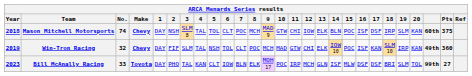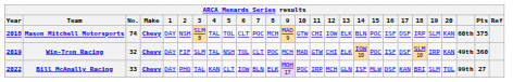 <table class="wikitable" style="text-align:center; font-size:75%">
 <tr>
 <th colspan=45><a href='#'>ARCA Menards Series</a> results</th>
 </tr>
 <tr>
 <th>Year</th>
 <th>Team</th>
 <th>No.</th>
 <th>Make</th>
 <th>1</th>
 <th>2</th>
 <th>3</th>
 <th>4</th>
 <th>5</th>
 <th>6</th>
 <th>7</th>
 <th>8</th>
 <th>9</th>
 <th>10</th>
 <th>11</th>
 <th>12</th>
 <th>13</th>
 <th>14</th>
 <th>15</th>
 <th>16</th>
 <th>17</th>
 <th>18</th>
 <th>19</th>
 <th>20</th>
 <th></th>
 <th>Pts</th>
 <th>Ref</th>
 </tr>
 <tr>
 <th><a href='#'>2018</a></th>
 <th><a href='#'>Mason Mitchell Motorsports</a></th>
 <th>74</th>
 <th><a href='#'>Chevy</a></th>
 <td><a href='#'>DAY</a></td>
 <td><a href='#'>NSH</a></td>
 <td style="background:#FFDF9F;"><a href='#'>SLM</a><br><small>8</small></td>
 <td><a href='#'>TAL</a></td>
 <td><a href='#'>TOL</a></td>
 <td><a href='#'>CLT</a></td>
 <td><a href='#'>POC</a></td>
 <td><a href='#'>MCH</a></td>
 <td style="background:#FFDF9F;"><a href='#'>MAD</a><br><small>9</small></td>
 <td><a href='#'>GTW</a></td>
 <td><a href='#'>CHI</a></td>
 <td><a href='#'>IOW</a></td>
 <td><a href='#'>ELK</a></td>
 <td><a href='#'>BLN</a></td>
 <td><a href='#'>POC</a></td>
 <td><a href='#'>ISF</a></td>
 <td><a href='#'>DSF</a></td>
 <td><a href='#'>IRP</a></td>
 <td><a href='#'>SLM</a></td>
 <td><a href='#'>KAN</a></td>
 <th>60th</th>
 <th>375</th>
 <th></th>
 </tr>
 <tr>
 <th><a href='#'>2019</a></th>
 <th><a href='#'>Win-Tron Racing</a></th>
 <th>32</th>
 <th><a href='#'>Chevy</a></th>
 <td><a href='#'>DAY</a></td>
 <td><a href='#'>FIF</a></td>
 <td><a href='#'>SLM</a></td>
 <td><a href='#'>TAL</a></td>
 <td><a href='#'>NSH</a></td>
 <td><a href='#'>TOL</a></td>
 <td><a href='#'>CLT</a></td>
 <td><a href='#'>POC</a></td>
 <td><a href='#'>MCH</a></td>
 <td><a href='#'>MAD</a></td>
 <td><a href='#'>GTW</a></td>
 <td><a href='#'>CHI</a></td>
 <td><a href='#'>ELK</a></td>
 <td style="background:#FFDF9F;"><a href='#'>IOW</a><br><small>10</small></td>
 <td><a href='#'>POC</a></td>
 <td><a href='#'>ISF</a></td>
-<td><a href='#'>KAN</a></td>
+<td><a href='#'>DSF</a></td>
 <td style="background:#FFDF9F;"><a href='#'>SLM</a><br><small>10</small></td>
 <td><a href='#'>IRP</a></td>
 <td><a href='#'>KAN</a></td>
 <th>49th</th>
 <th>360</th>
 <th></th>
 </tr>
 <tr>
-<th><a href='#'>2023</a></th>
+<th><a href='#'>2022</a></th>
 <th><a href='#'>Bill McAnally Racing</a></th>
 <th>33</th>
-<th><a href='#'>Toyota</a></th>
+<th><a href='#'>Chevy</a></th>
 <td><a href='#'>DAY</a></td>
 <td><a href='#'>PHO</a></td>
 <td><a href='#'>TAL</a></td>
 <td><a href='#'>KAN</a></td>
 <td><a href='#'>CLT</a></td>
 <td><a href='#'>IOW</a></td>
 <td><a href='#'>BLN</a></td>
 <td><a href='#'>ELK</a></td>
 <td style="background:#EFCFFF;"><a href='#'>MOH</a><br><small>17</small></td>
 <td><a href='#'>POC</a></td>
 <td><a href='#'>IRP</a></td>
 <td><a href='#'>MCH</a></td>
 <td><a href='#'>GLN</a></td>
 <td><a href='#'>ISF</a></td>
 <td><a href='#'>MLW</a></td>
 <td><a href='#'>DSF</a></td>
-<td><a href='#'>DSF</a></td>
+<td><a href='#'>KAN</a></td>
 <td><a href='#'>BRI</a></td>
 <td><a href='#'>SLM</a></td>
 <td><a href='#'>TOL</a></td>
 <th>99th</th>
 <th>27</th>
 <th></th>
 </tr>
 </table>
